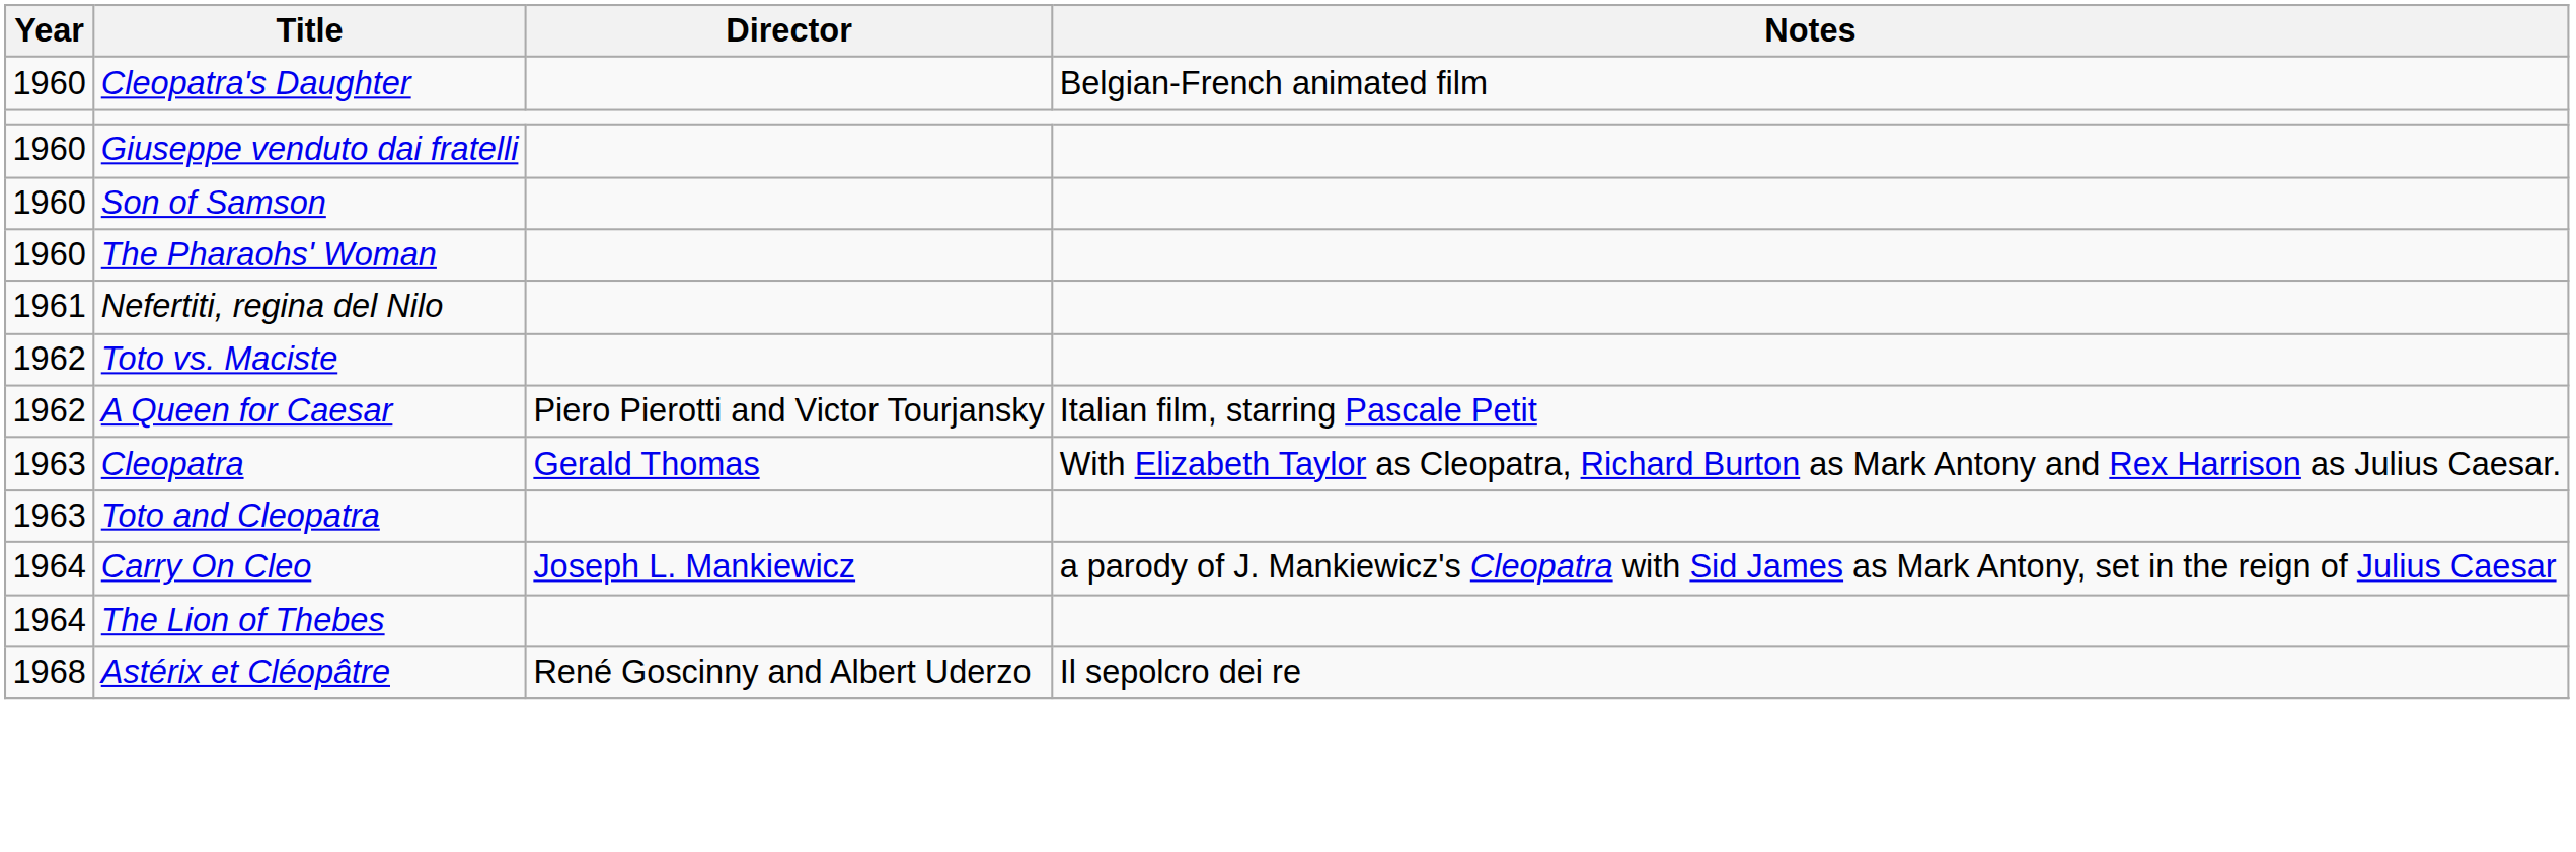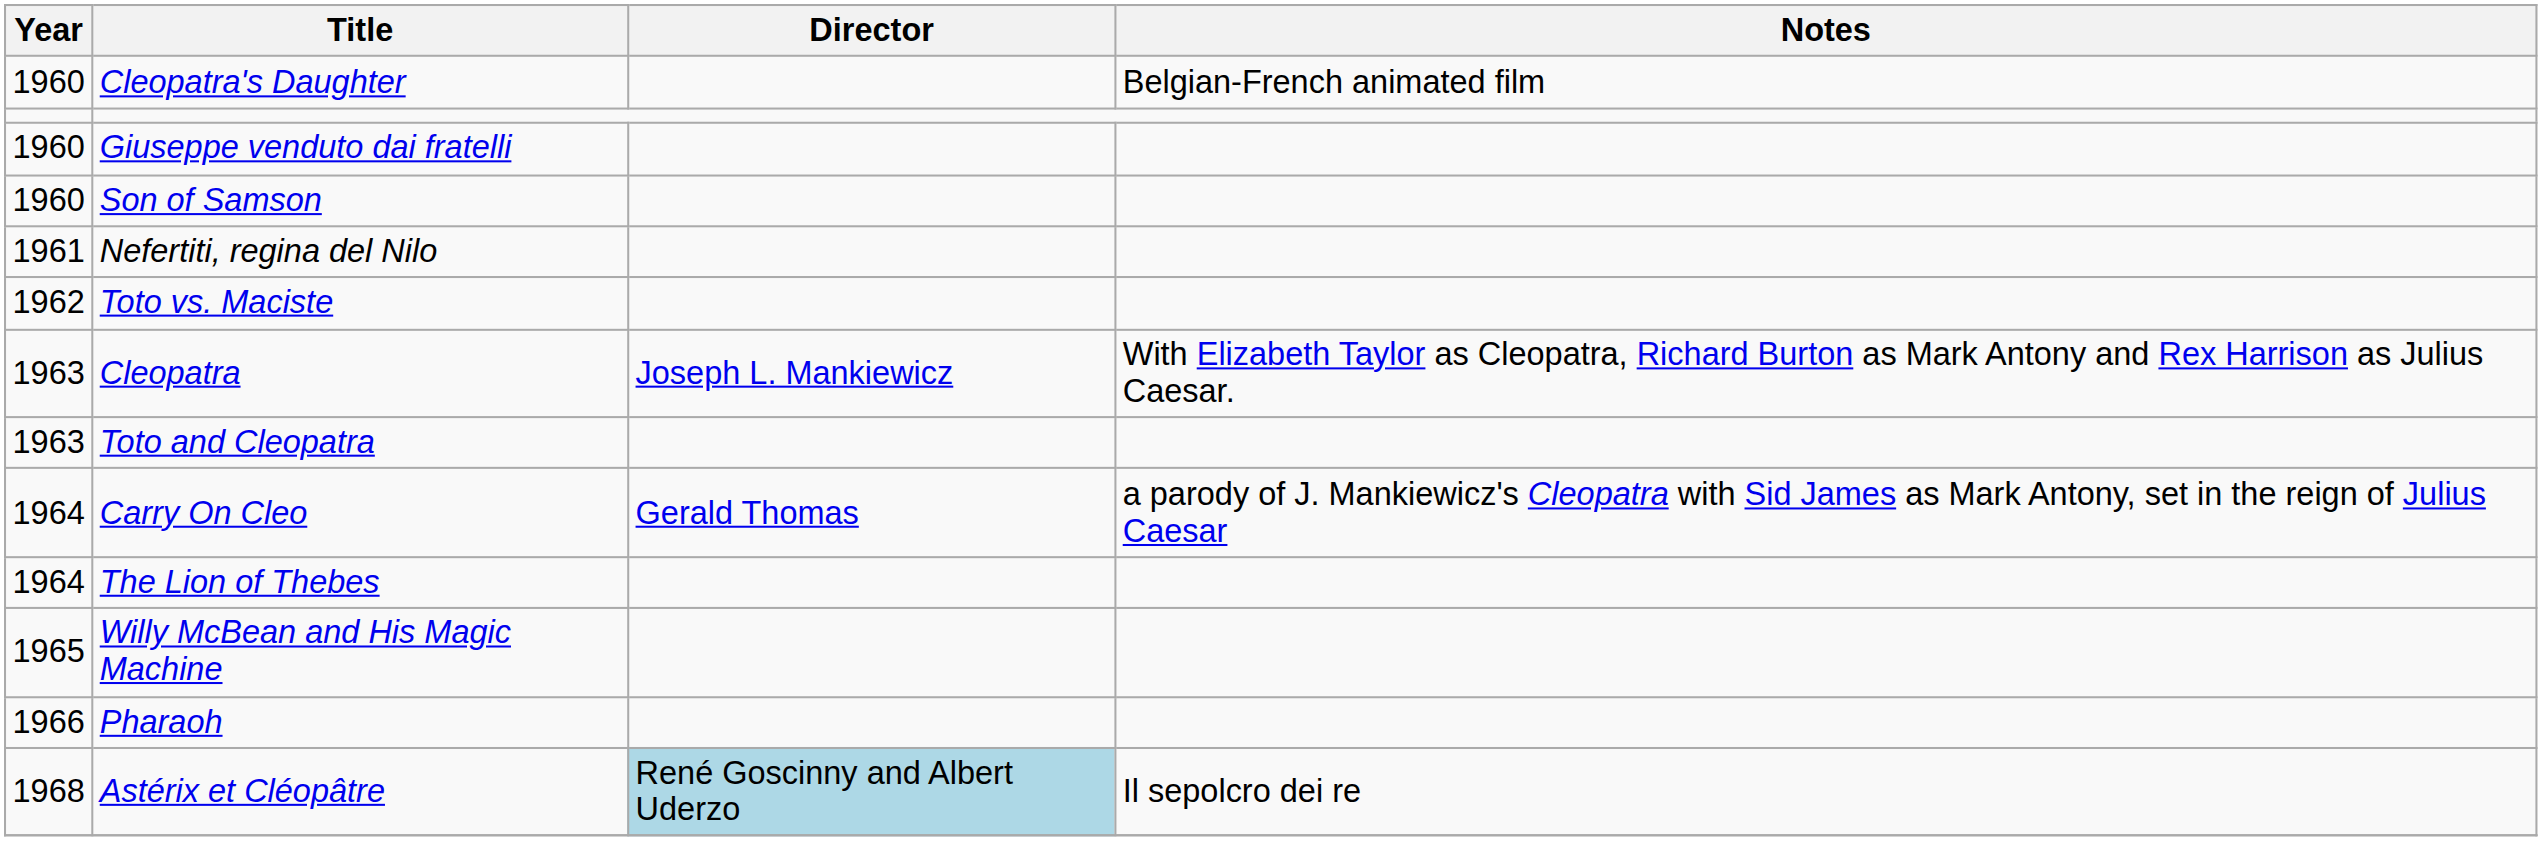 <table class="wikitable sortable">
 <tr>
 <th>Year</th>
 <th>Title</th>
 <th>Director</th>
 <th>Notes</th>
 </tr>
 <tr>
 <td>1960</td>
 <td><em><a href='#'>Cleopatra's Daughter</a></em></td>
 <td></td>
 <td>Belgian-French animated film</td>
 </tr>
 <tr>
 <td></td>
 </tr>
 <tr>
 <td>1960</td>
 <td><em><a href='#'>Giuseppe venduto dai fratelli</a></em></td>
 <td></td>
 <td></td>
 </tr>
 <tr>
 <td>1960</td>
 <td><em><a href='#'>Son of Samson</a></em></td>
 <td></td>
 <td></td>
 </tr>
 <tr>
-<td>1960</td>
-<td><em><a href='#'>The Pharaohs' Woman</a></em></td>
-<td></td>
-<td></td>
-</tr>
-<tr>
 <td>1961</td>
 <td><em>Nefertiti, regina del Nilo</em></td>
 <td></td>
 <td></td>
 </tr>
 <tr>
 <td>1962</td>
 <td><em><a href='#'>Toto vs. Maciste</a></em></td>
 <td></td>
 <td></td>
 </tr>
 <tr>
-<td>1962</td>
-<td><em><a href='#'>A Queen for Caesar</a></em></td>
-<td>Piero Pierotti and Victor Tourjansky</td>
-<td>Italian film, starring <a href='#'>Pascale Petit</a></td>
-</tr>
-<tr>
 <td>1963</td>
 <td><em><a href='#'>Cleopatra</a></em></td>
-<td><a href='#'>Gerald Thomas</a></td>
+<td><a href='#'>Joseph L. Mankiewicz</a></td>
 <td>With <a href='#'>Elizabeth Taylor</a> as Cleopatra, <a href='#'>Richard Burton</a> as Mark Antony and <a href='#'>Rex Harrison</a> as Julius Caesar.</td>
 </tr>
 <tr>
 <td>1963</td>
 <td><em><a href='#'>Toto and Cleopatra</a></em></td>
 <td></td>
 <td></td>
 </tr>
 <tr>
 <td>1964</td>
 <td><em><a href='#'>Carry On Cleo</a></em></td>
-<td><a href='#'>Joseph L. Mankiewicz</a></td>
+<td><a href='#'>Gerald Thomas</a></td>
 <td>a parody of J. Mankiewicz's <em><a href='#'>Cleopatra</a></em> with <a href='#'>Sid James</a> as Mark Antony, set in the reign of <a href='#'>Julius Caesar</a></td>
 </tr>
 <tr>
 <td>1964</td>
 <td><em><a href='#'>The Lion of Thebes</a></em></td>
 <td></td>
 <td></td>
 </tr>
 <tr>
+<td>1965</td>
+<td><em><a href='#'>Willy McBean and His Magic Machine</a></em></td>
+<td></td>
+<td></td>
+</tr>
+<tr>
+<td>1966</td>
+<td><em><a href='#'>Pharaoh</a></em></td>
+<td></td>
+<td></td>
+</tr>
+<tr>
 <td>1968</td>
 <td><em><a href='#'>Astérix et Cléopâtre</a></em></td>
-<td>René Goscinny and Albert Uderzo</td>
+<td style="background: lightblue;">René Goscinny and Albert Uderzo</td>
 <td>Il sepolcro dei re</td>
 </tr>
 <tr>
 </tr>
 </table>
